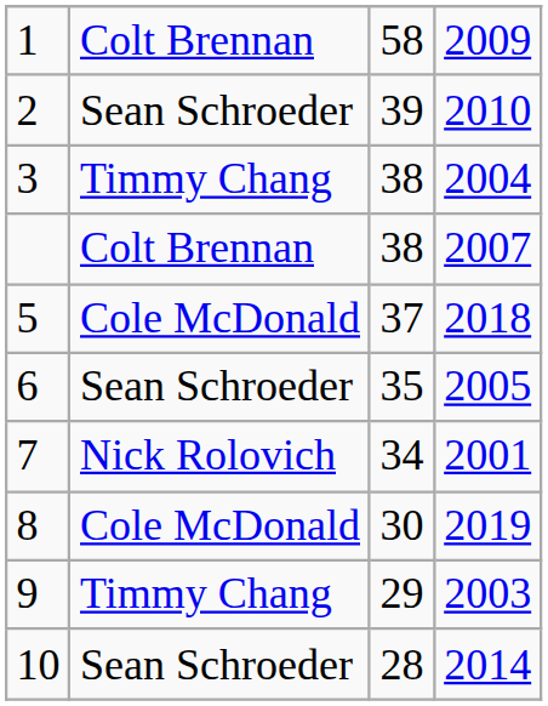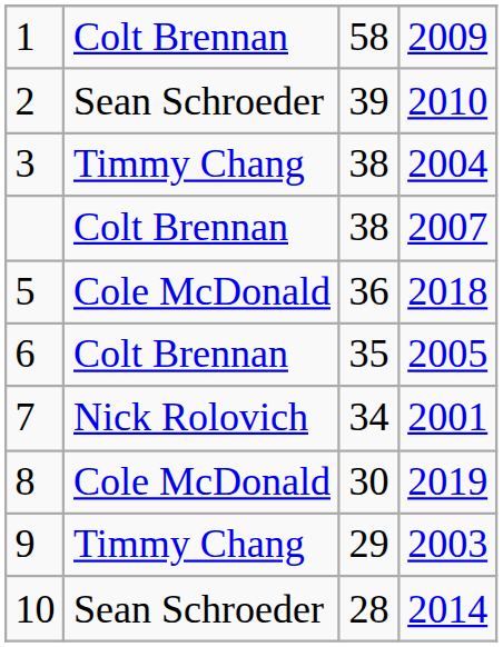 <table class="wikitable">
 <tr>
 </tr>
 <tr>
 <td>1</td>
 <td><a href='#'>Colt Brennan</a></td>
 <td>58</td>
 <td><a href='#'>2009</a></td>
 </tr>
 <tr>
 <td>2</td>
 <td>Sean Schroeder</td>
 <td>39</td>
 <td><a href='#'>2010</a></td>
 </tr>
 <tr>
 <td>3</td>
 <td><a href='#'>Timmy Chang</a></td>
 <td>38</td>
 <td><a href='#'>2004</a></td>
 </tr>
 <tr>
 <td></td>
 <td><a href='#'>Colt Brennan</a></td>
 <td>38</td>
 <td><a href='#'>2007</a></td>
 </tr>
 <tr>
 <td>5</td>
 <td><a href='#'>Cole McDonald</a></td>
-<td>37</td>
+<td>36</td>
 <td><a href='#'>2018</a></td>
 </tr>
 <tr>
 <td>6</td>
-<td>Sean Schroeder</td>
+<td><a href='#'>Colt Brennan</a></td>
 <td>35</td>
 <td><a href='#'>2005</a></td>
 </tr>
 <tr>
 <td>7</td>
 <td><a href='#'>Nick Rolovich</a></td>
 <td>34</td>
 <td><a href='#'>2001</a></td>
 </tr>
 <tr>
 <td>8</td>
 <td><a href='#'>Cole McDonald</a></td>
 <td>30</td>
 <td><a href='#'>2019</a></td>
 </tr>
 <tr>
 <td>9</td>
 <td><a href='#'>Timmy Chang</a></td>
 <td>29</td>
 <td><a href='#'>2003</a></td>
 </tr>
 <tr>
 <td>10</td>
 <td>Sean Schroeder</td>
 <td>28</td>
 <td><a href='#'>2014</a></td>
 </tr>
 </table>
